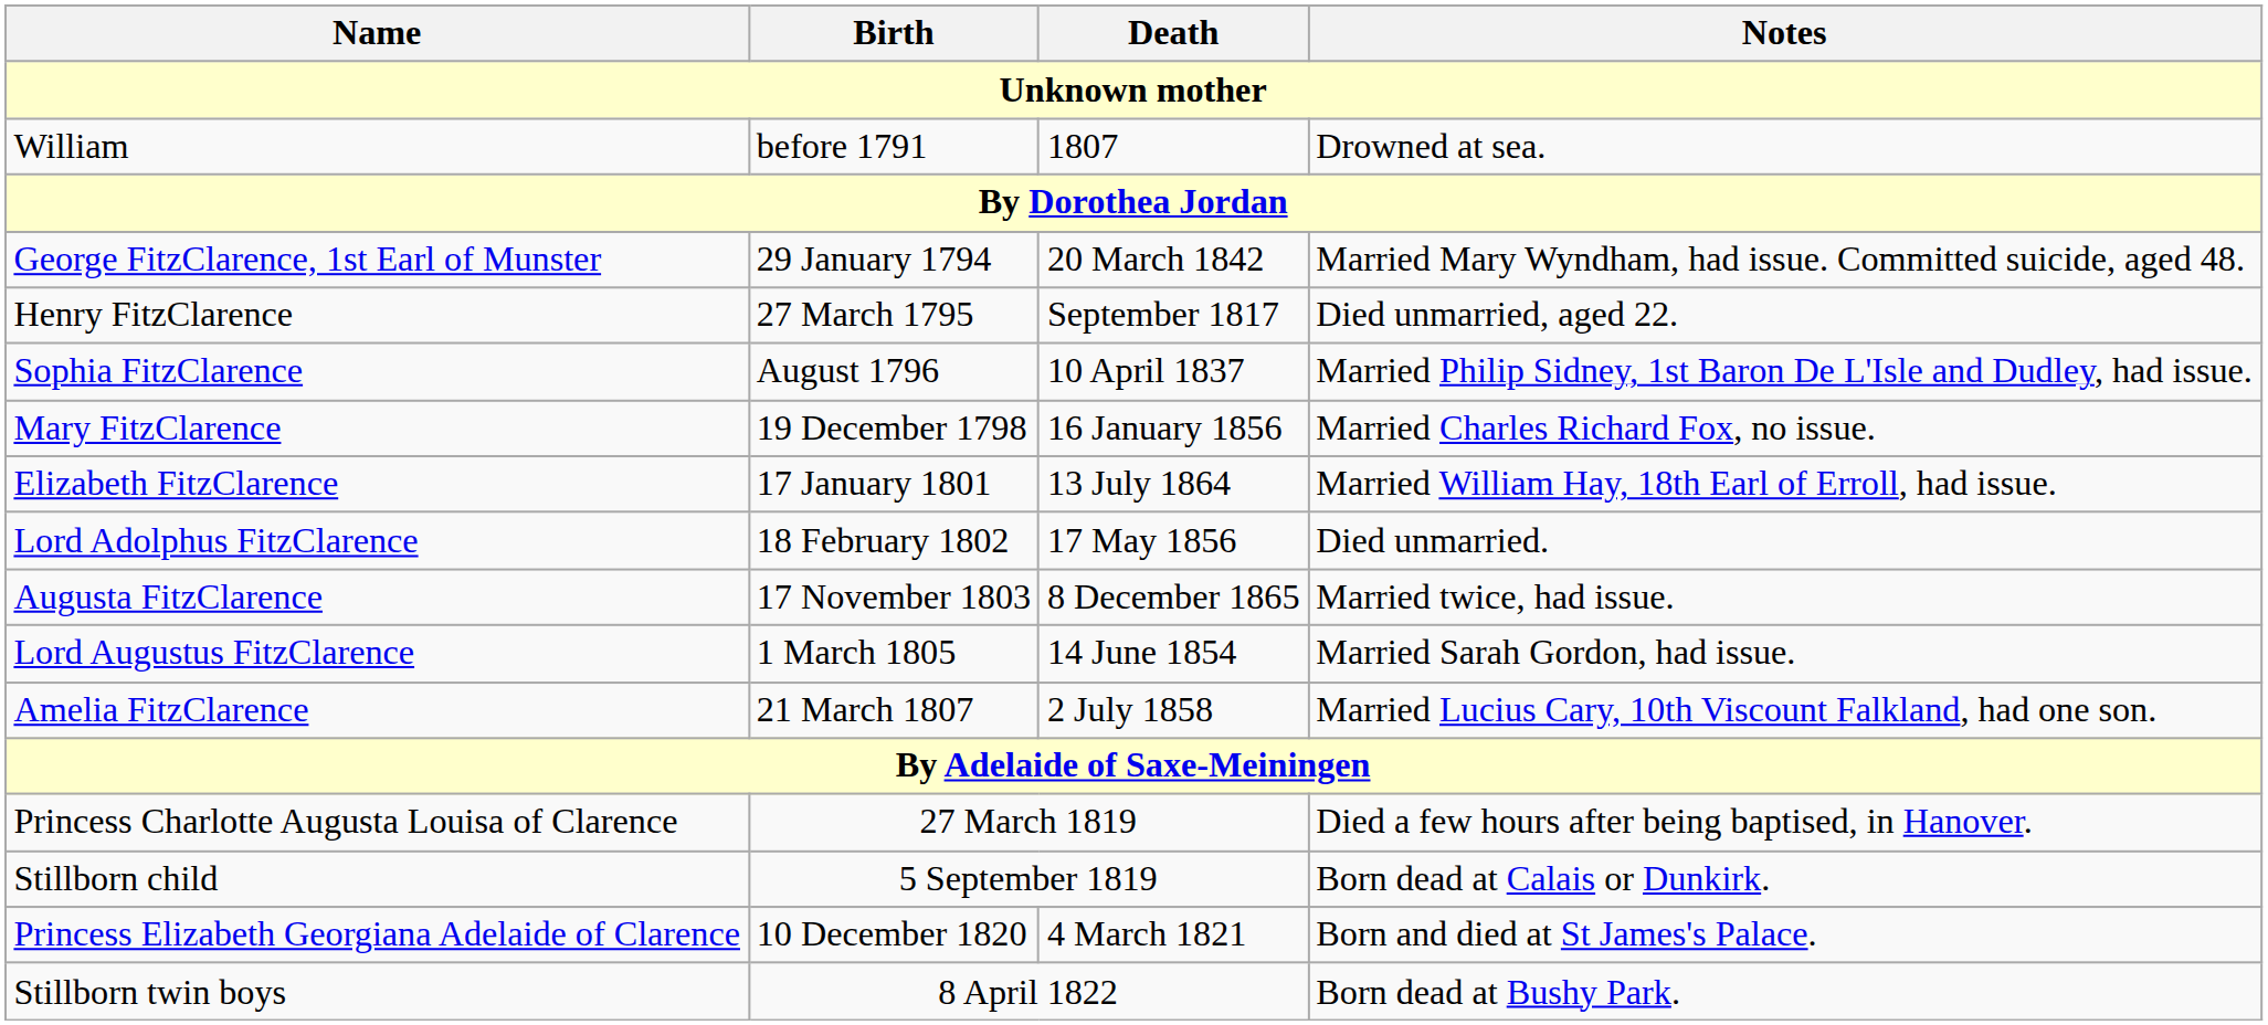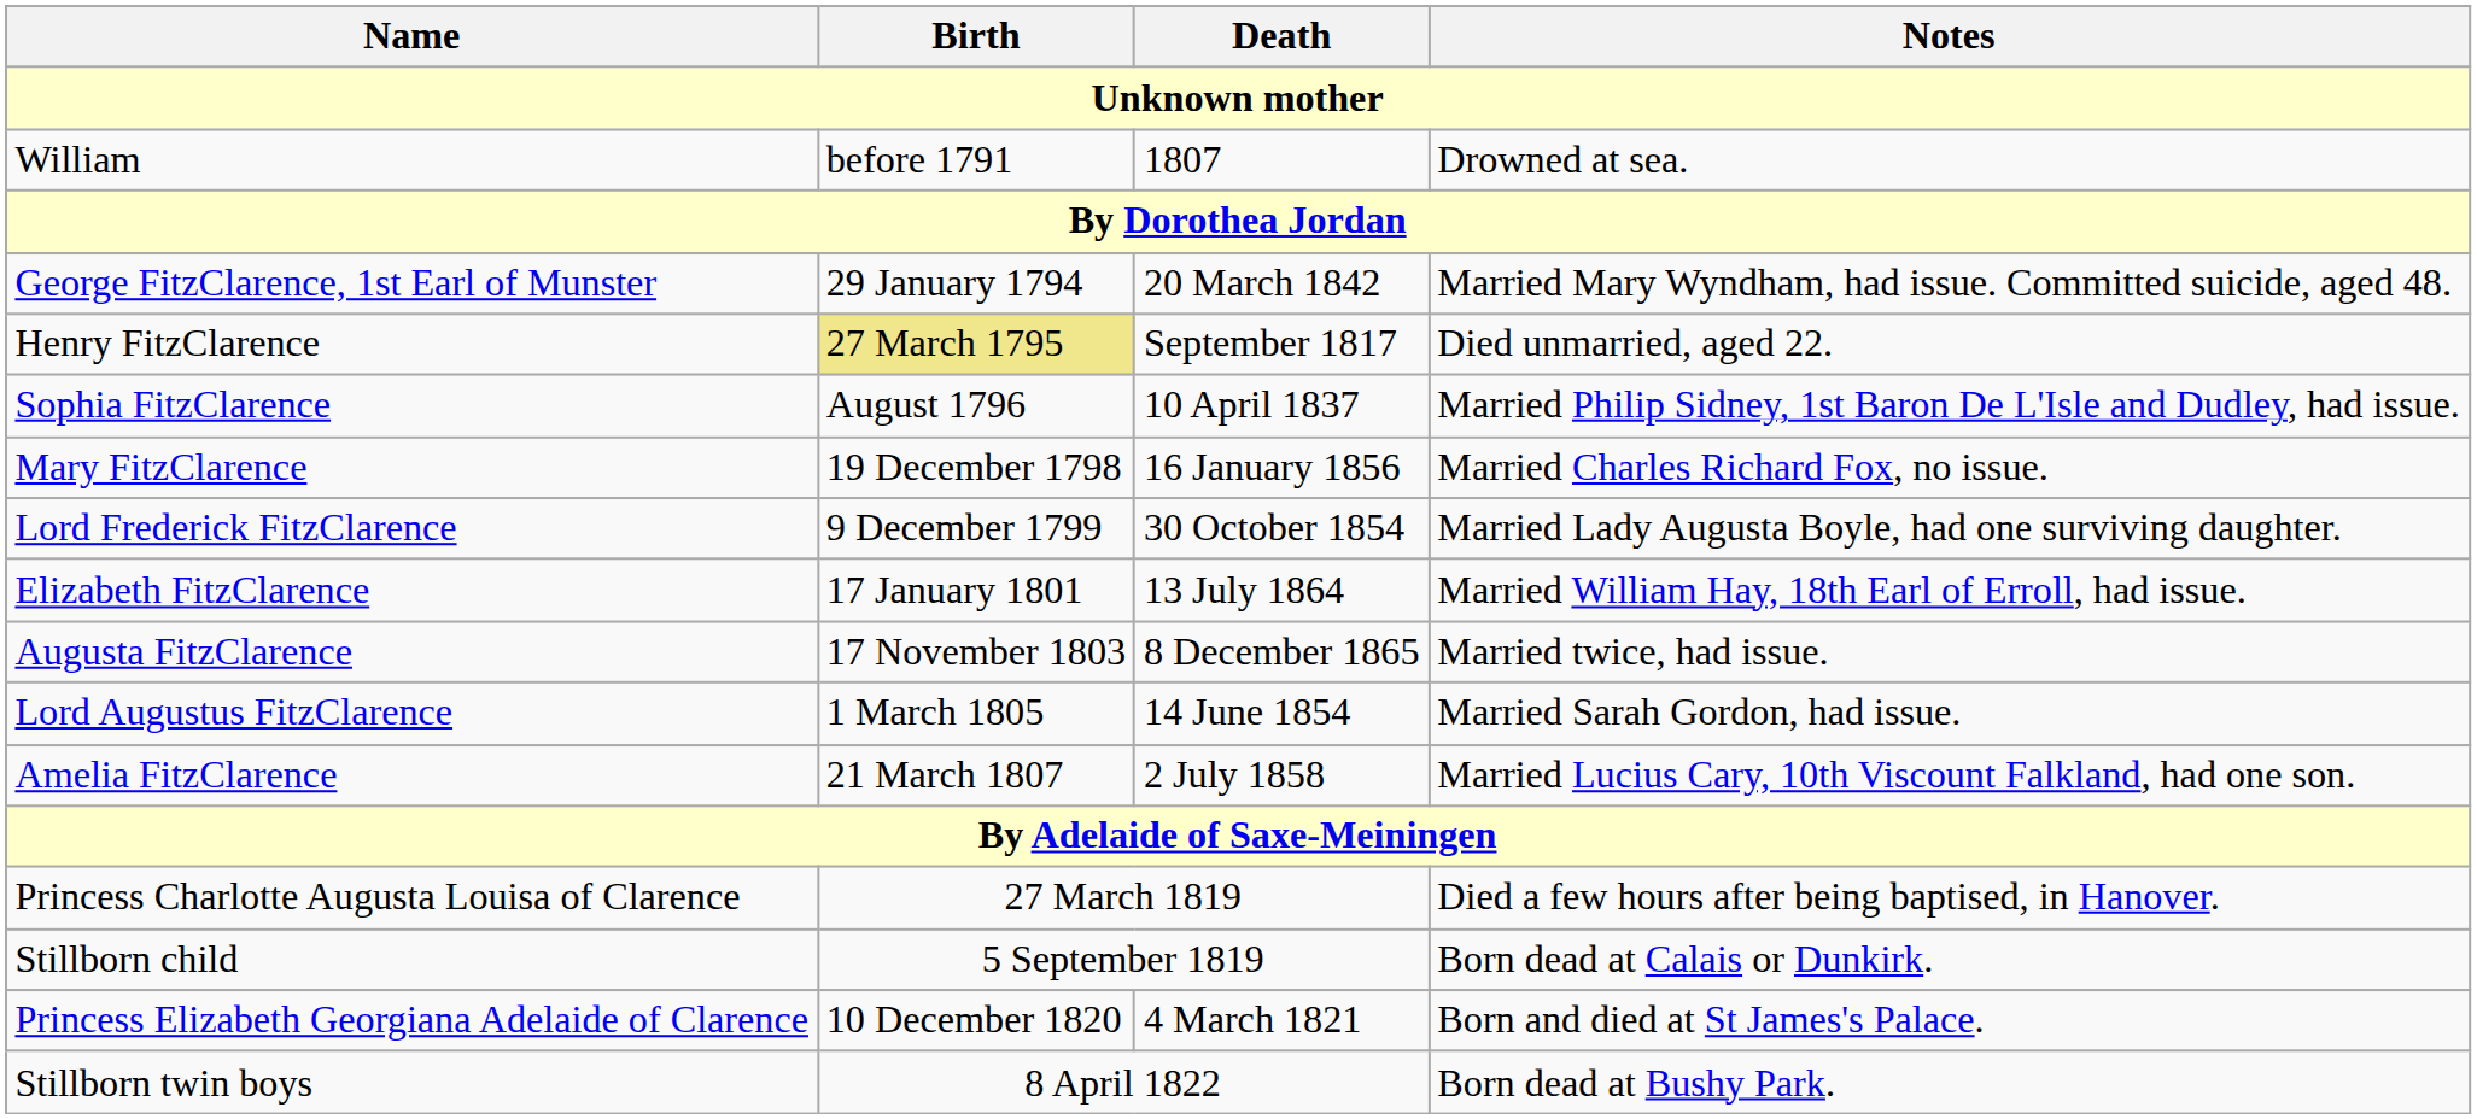 <table class="wikitable">
 <tr>
 <th>Name</th>
 <th>Birth</th>
 <th>Death</th>
 <th>Notes</th>
 </tr>
 <tr>
 <td colspan="4" style="text-align:center; background:#FFFFCC;"><strong>Unknown mother</strong></td>
 </tr>
 <tr>
 <td>William</td>
 <td>before 1791</td>
 <td>1807</td>
 <td>Drowned at sea.</td>
 </tr>
 <tr>
 <td colspan="4" style="text-align:center; background:#FFFFCC;"><strong>By <a href='#'>Dorothea Jordan</a></strong></td>
 </tr>
 <tr>
 <td><a href='#'>George FitzClarence, 1st Earl of Munster</a></td>
 <td>29 January 1794</td>
 <td>20 March 1842</td>
 <td>Married Mary Wyndham, had issue. Committed suicide, aged 48.</td>
 </tr>
 <tr>
 <td>Henry FitzClarence</td>
-<td>27 March 1795</td>
+<td style="background: khaki;">27 March 1795</td>
 <td>September 1817</td>
 <td>Died unmarried, aged 22.</td>
 </tr>
 <tr>
 <td><a href='#'>Sophia FitzClarence</a></td>
 <td>August 1796</td>
 <td>10 April 1837</td>
 <td>Married <a href='#'>Philip Sidney, 1st Baron De L'Isle and Dudley</a>, had issue.</td>
 </tr>
 <tr>
 <td><a href='#'>Mary FitzClarence</a></td>
 <td>19 December 1798</td>
 <td>16 January 1856</td>
 <td>Married <a href='#'>Charles Richard Fox</a>, no issue.</td>
 </tr>
 <tr>
+<td><a href='#'>Lord Frederick FitzClarence</a></td>
+<td>9 December 1799</td>
+<td>30 October 1854</td>
+<td>Married Lady Augusta Boyle, had one surviving daughter.</td>
+</tr>
+<tr>
 <td><a href='#'>Elizabeth FitzClarence</a></td>
 <td>17 January 1801</td>
 <td>13 July 1864</td>
 <td>Married <a href='#'>William Hay, 18th Earl of Erroll</a>, had issue.</td>
-</tr>
-<tr>
-<td><a href='#'>Lord Adolphus FitzClarence</a></td>
-<td>18 February 1802</td>
-<td>17 May 1856</td>
-<td>Died unmarried.</td>
 </tr>
 <tr>
 <td><a href='#'>Augusta FitzClarence</a></td>
 <td>17 November 1803</td>
 <td>8 December 1865</td>
 <td>Married twice, had issue.</td>
 </tr>
 <tr>
 <td><a href='#'>Lord Augustus FitzClarence</a></td>
 <td>1 March 1805</td>
 <td>14 June 1854</td>
 <td>Married Sarah Gordon, had issue.</td>
 </tr>
 <tr>
 <td><a href='#'>Amelia FitzClarence</a></td>
 <td>21 March 1807</td>
 <td>2 July 1858</td>
 <td>Married <a href='#'>Lucius Cary, 10th Viscount Falkland</a>, had one son.</td>
 </tr>
 <tr>
 <td colspan="4" style="text-align:center; background:#FFFFCC;"><strong>By <a href='#'>Adelaide of Saxe-Meiningen</a></strong></td>
 </tr>
 <tr>
 <td>Princess Charlotte Augusta Louisa of Clarence</td>
 <td colspan="2" style="text-align:center;">27 March 1819</td>
 <td>Died a few hours after being baptised, in <a href='#'>Hanover</a>.</td>
 </tr>
 <tr>
 <td>Stillborn child</td>
 <td colspan="2" style="text-align:center;">5 September 1819</td>
 <td>Born dead at <a href='#'>Calais</a> or <a href='#'>Dunkirk</a>.</td>
 </tr>
 <tr>
 <td><a href='#'>Princess Elizabeth Georgiana Adelaide of Clarence</a></td>
 <td>10 December 1820</td>
 <td>4 March 1821</td>
 <td>Born and died at <a href='#'>St James's Palace</a>.</td>
 </tr>
 <tr>
 <td>Stillborn twin boys</td>
 <td colspan="2" style="text-align:center;">8 April 1822</td>
 <td>Born dead at <a href='#'>Bushy Park</a>.</td>
 </tr>
 </table>
